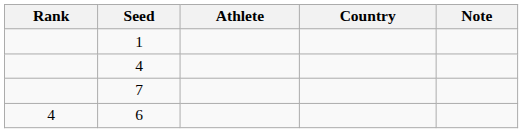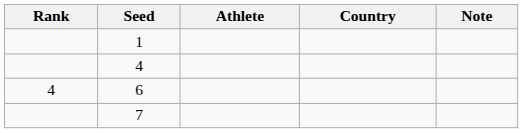 <table class="wikitable sortable" style="text-align:center" width=60%>
 <tr>
 <th>Rank</th>
 <th>Seed</th>
 <th>Athlete</th>
 <th>Country</th>
 <th>Note</th>
 </tr>
 <tr>
 <td></td>
 <td>1</td>
 <td align=left></td>
 <td align=left></td>
 <td></td>
 </tr>
 <tr>
 <td></td>
 <td>4</td>
 <td align=left></td>
 <td align=left></td>
 <td></td>
 </tr>
 <tr>
+<td>4</td>
+<td>6</td>
+<td align=left></td>
+<td align=left></td>
+<td></td>
+</tr>
+<tr>
 <td></td>
 <td>7</td>
 <td align=left></td>
 <td align=left></td>
 <td></td>
 </tr>
-<tr>
-<td>4</td>
-<td>6</td>
-<td align=left></td>
-<td align=left></td>
-<td></td>
-</tr>
 </table>
